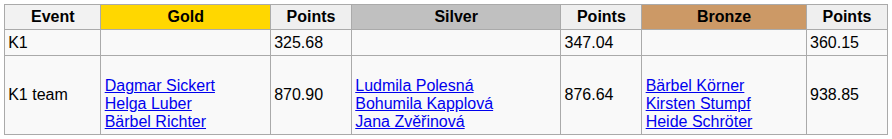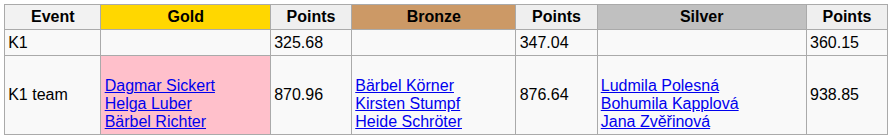 <table class="wikitable" width=100%>
 <tr>
 <th>Event</th>
 <td align=center bgcolor="gold"><strong>Gold</strong></td>
 <td align=center bgcolor="EFEFEF"><strong>Points</strong></td>
+<td align=center bgcolor="CC9966"><strong>Bronze</strong></td>
+<td align=center bgcolor="EFEFEF"><strong>Points</strong></td>
 <td align=center bgcolor="silver"><strong>Silver</strong></td>
-<td align=center bgcolor="EFEFEF"><strong>Points</strong></td>
-<td align=center bgcolor="CC9966"><strong>Bronze</strong></td>
 <td align=center bgcolor="EFEFEF"><strong>Points</strong></td>
 </tr>
 <tr>
 <td>K1</td>
 <td></td>
 <td>325.68</td>
 <td></td>
 <td>347.04</td>
 <td></td>
 <td>360.15</td>
 </tr>
 <tr>
 <td>K1 team</td>
-<td><br><a href='#'>Dagmar Sickert</a><br><a href='#'>Helga Luber</a><br><a href='#'>Bärbel Richter</a></td>
-<td>870.90</td>
+<td style="background: pink;"><br><a href='#'>Dagmar Sickert</a><br><a href='#'>Helga Luber</a><br><a href='#'>Bärbel Richter</a></td>
+<td>870.96</td>
+<td><br><a href='#'>Bärbel Körner</a><br><a href='#'>Kirsten Stumpf</a><br><a href='#'>Heide Schröter</a></td>
+<td>876.64</td>
 <td><br><a href='#'>Ludmila Polesná</a><br><a href='#'>Bohumila Kapplová</a><br><a href='#'>Jana Zvěřinová</a></td>
-<td>876.64</td>
-<td><br><a href='#'>Bärbel Körner</a><br><a href='#'>Kirsten Stumpf</a><br><a href='#'>Heide Schröter</a></td>
 <td>938.85</td>
 </tr>
 </table>
